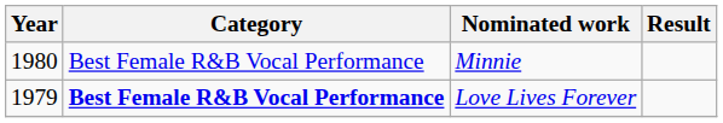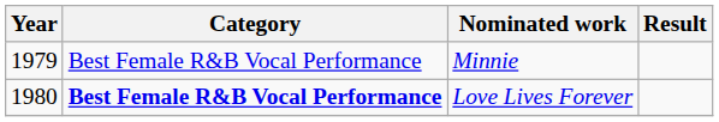 <table class="wikitable sortable">
 <tr>
 <th>Year</th>
 <th>Category</th>
 <th>Nominated work</th>
 <th>Result</th>
 </tr>
 <tr>
-<td>1980</td>
+<td>1979</td>
 <td><a href='#'>Best Female R&B Vocal Performance</a></td>
 <td><em><a href='#'>Minnie</a></em></td>
 <td></td>
 </tr>
 <tr>
-<td>1979</td>
+<td>1980</td>
 <td><strong><a href='#'>Best Female R&B Vocal Performance</a></strong></td>
 <td><em><a href='#'>Love Lives Forever</a></em></td>
 <td></td>
 </tr>
 <tr>
 </tr>
 </table>
